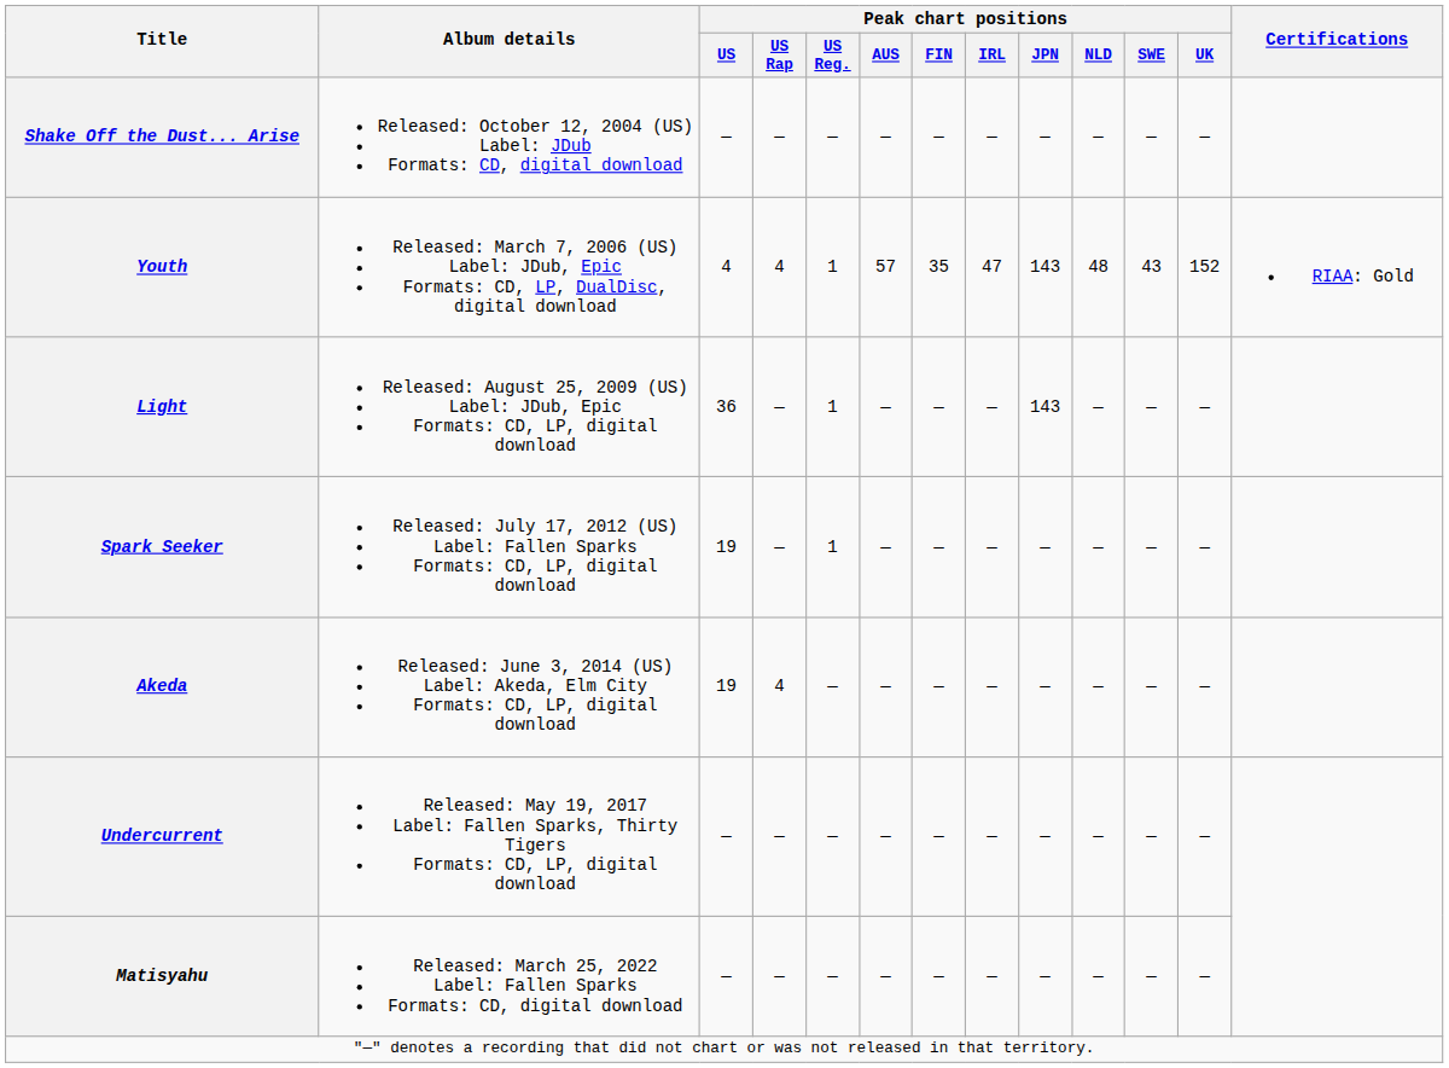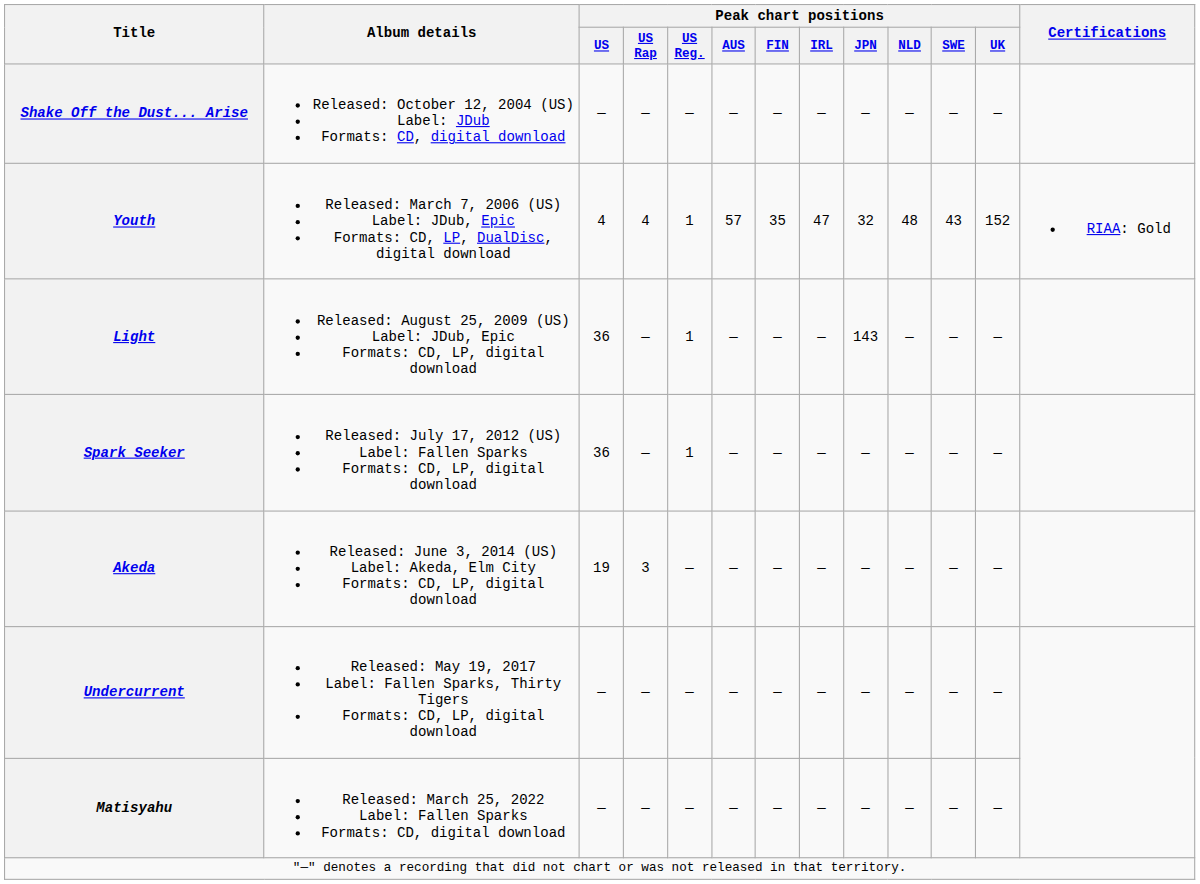 <table class="wikitable plainrowheaders" style="text-align:center;">
 <tr>
 <th scope="col" rowspan="2" style="width:18em;">Title</th>
 <th scope="col" rowspan="2" style="width:22em;">Album details</th>
 <th scope="col" colspan="10">Peak chart positions</th>
 <th scope="col" rowspan="2" style="width:12em;"><a href='#'>Certifications</a></th>
 </tr>
 <tr>
 <th scope="col" style="width:3em;font-size:90%;"><a href='#'>US</a><br></th>
 <th scope="col" style="width:3em;font-size:90%;"><a href='#'>US<br>Rap</a><br></th>
 <th scope="col" style="width:3em;font-size:90%;"><a href='#'>US<br>Reg.</a><br></th>
 <th scope="col" style="width:3em;font-size:90%;"><a href='#'>AUS</a><br></th>
 <th scope="col" style="width:3em;font-size:90%;"><a href='#'>FIN</a><br></th>
 <th scope="col" style="width:3em;font-size:90%;"><a href='#'>IRL</a><br></th>
 <th scope="col" style="width:3em;font-size:90%;"><a href='#'>JPN</a><br></th>
 <th scope="col" style="width:3em;font-size:90%;"><a href='#'>NLD</a><br></th>
 <th scope="col" style="width:3em;font-size:90%;"><a href='#'>SWE</a><br></th>
 <th scope="col" style="width:3em;font-size:90%;"><a href='#'>UK</a><br></th>
 </tr>
 <tr>
 <th scope="row"><em><a href='#'>Shake Off the Dust... Arise</a></em></th>
 <td><br><ul><li>Released: October 12, 2004 <span>(US)</span></li><li>Label: <a href='#'>JDub</a></li><li>Formats: <a href='#'>CD</a>, <a href='#'>digital download</a></li></ul></td>
 <td>—</td>
 <td>—</td>
 <td>—</td>
 <td>—</td>
 <td>—</td>
 <td>—</td>
 <td>—</td>
 <td>—</td>
 <td>—</td>
 <td>—</td>
 <td></td>
 </tr>
 <tr>
 <th scope="row"><em><a href='#'>Youth</a></em></th>
 <td><br><ul><li>Released: March 7, 2006 <span>(US)</span></li><li>Label: JDub, <a href='#'>Epic</a></li><li>Formats: CD, <a href='#'>LP</a>, <a href='#'>DualDisc</a>, digital download</li></ul></td>
 <td>4</td>
 <td>4</td>
 <td>1</td>
 <td>57</td>
 <td>35</td>
 <td>47</td>
-<td>143</td>
+<td>32</td>
 <td>48</td>
 <td>43</td>
 <td>152</td>
 <td><br><ul><li><a href='#'>RIAA</a>: Gold</li></ul></td>
 </tr>
 <tr>
 <th scope="row"><em><a href='#'>Light</a></em></th>
 <td><br><ul><li>Released: August 25, 2009 <span>(US)</span></li><li>Label: JDub, Epic</li><li>Formats: CD, LP, digital download</li></ul></td>
 <td>36</td>
 <td>—</td>
 <td>1</td>
 <td>—</td>
 <td>—</td>
 <td>—</td>
 <td>143</td>
 <td>—</td>
 <td>—</td>
 <td>—</td>
 <td></td>
 </tr>
 <tr>
 <th scope="row"><em><a href='#'>Spark Seeker</a></em></th>
 <td><br><ul><li>Released: July 17, 2012 <span>(US)</span></li><li>Label: Fallen Sparks</li><li>Formats: CD, LP, digital download</li></ul></td>
-<td>19</td>
+<td>36</td>
 <td>—</td>
 <td>1</td>
 <td>—</td>
 <td>—</td>
 <td>—</td>
 <td>—</td>
 <td>—</td>
 <td>—</td>
 <td>—</td>
 <td></td>
 </tr>
 <tr>
 <th scope="row"><em><a href='#'>Akeda</a></em></th>
 <td><br><ul><li>Released: June 3, 2014 <span>(US)</span></li><li>Label: Akeda, Elm City</li><li>Formats: CD, LP, digital download</li></ul></td>
 <td>19</td>
-<td>4</td>
+<td>3</td>
 <td>—</td>
 <td>—</td>
 <td>—</td>
 <td>—</td>
 <td>—</td>
 <td>—</td>
 <td>—</td>
 <td>—</td>
 <td></td>
 </tr>
 <tr>
 <th scope="row"><em><a href='#'>Undercurrent</a></em></th>
 <td><br><ul><li>Released: May 19, 2017</li><li>Label: Fallen Sparks, Thirty Tigers</li><li>Formats: CD, LP, digital download</li></ul></td>
 <td>—</td>
 <td>—</td>
 <td>—</td>
 <td>—</td>
 <td>—</td>
 <td>—</td>
 <td>—</td>
 <td>—</td>
 <td>—</td>
 <td>—</td>
 </tr>
 <tr>
 <th scope="row"><em>Matisyahu</em></th>
 <td><br><ul><li>Released: March 25, 2022</li><li>Label: Fallen Sparks</li><li>Formats: CD, digital download</li></ul></td>
 <td>—</td>
 <td>—</td>
 <td>—</td>
 <td>—</td>
 <td>—</td>
 <td>—</td>
 <td>—</td>
 <td>—</td>
 <td>—</td>
 <td>—</td>
 </tr>
 <tr>
 <td colspan="15" style="font-size:90%">"—" denotes a recording that did not chart or was not released in that territory.</td>
 </tr>
 </table>
